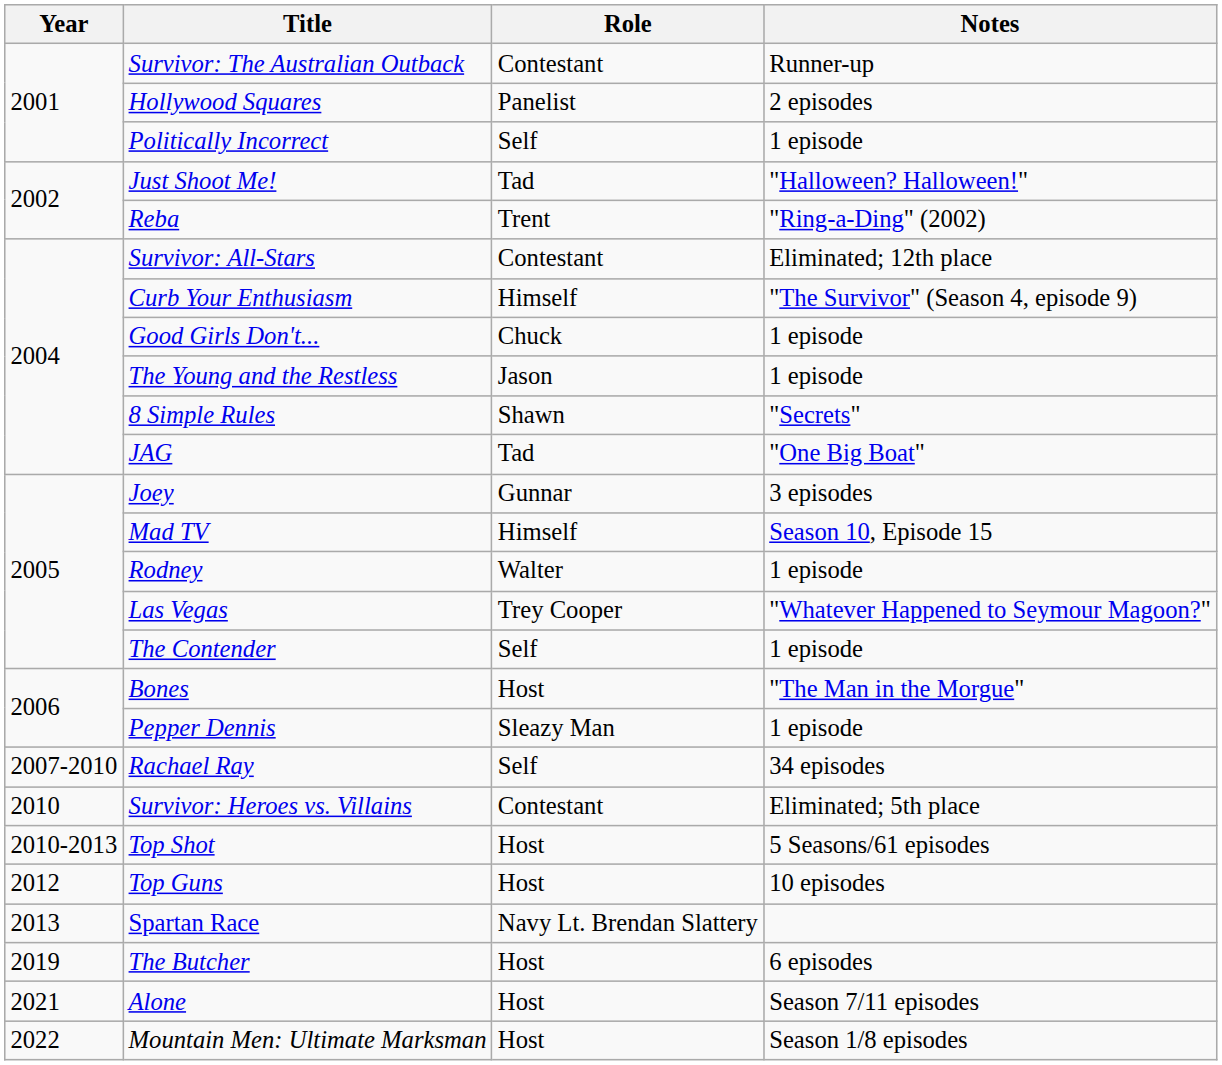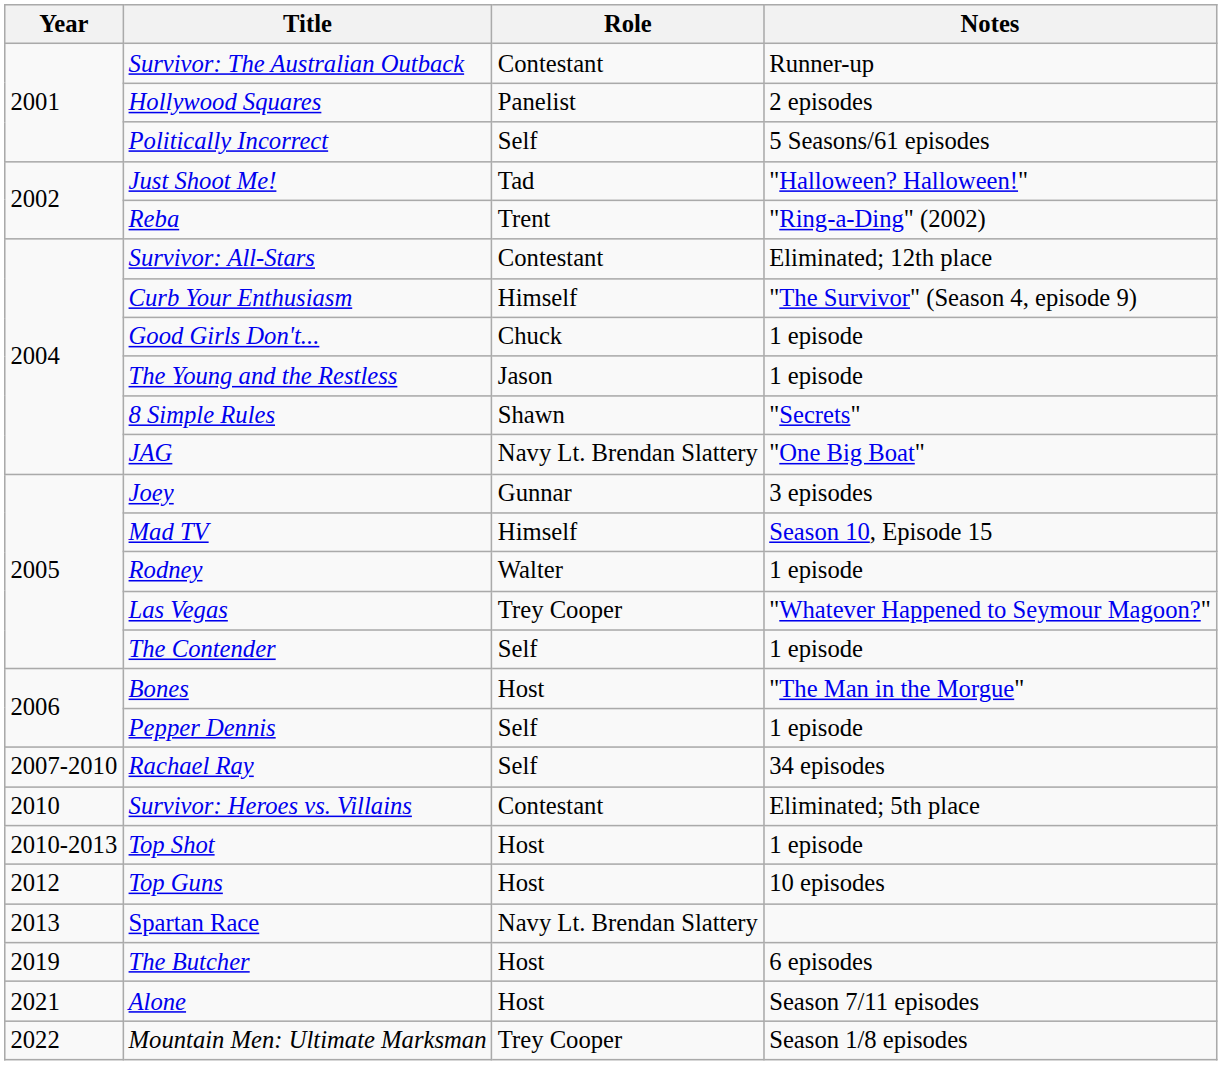 <table class="wikitable sortable">
 <tr>
 <th>Year</th>
 <th>Title</th>
 <th>Role</th>
 <th class="unsortable">Notes</th>
 </tr>
 <tr>
 <td rowspan="3">2001</td>
 <td><em><a href='#'>Survivor: The Australian Outback</a></em></td>
 <td>Contestant</td>
 <td>Runner-up</td>
 </tr>
 <tr>
 <td><em><a href='#'>Hollywood Squares</a></em></td>
 <td>Panelist</td>
 <td>2 episodes</td>
 </tr>
 <tr>
 <td><em><a href='#'>Politically Incorrect</a></em></td>
 <td>Self</td>
-<td>1 episode</td>
+<td>5 Seasons/61 episodes</td>
 </tr>
 <tr>
 <td rowspan="2">2002</td>
 <td><em><a href='#'>Just Shoot Me!</a></em></td>
 <td>Tad</td>
 <td>"<a href='#'>Halloween? Halloween!</a>"</td>
 </tr>
 <tr>
 <td><em><a href='#'>Reba</a></em></td>
 <td>Trent</td>
 <td>"<a href='#'>Ring-a-Ding</a>" (2002)</td>
 </tr>
 <tr>
 <td rowspan="6">2004</td>
 <td><em><a href='#'>Survivor: All-Stars</a></em></td>
 <td>Contestant</td>
 <td>Eliminated; 12th place</td>
 </tr>
 <tr>
 <td><em><a href='#'>Curb Your Enthusiasm</a></em></td>
 <td>Himself</td>
 <td>"<a href='#'>The Survivor</a>" (Season 4, episode 9)</td>
 </tr>
 <tr>
 <td><em><a href='#'>Good Girls Don't...</a></em></td>
 <td>Chuck</td>
 <td>1 episode</td>
 </tr>
 <tr>
 <td><em><a href='#'>The Young and the Restless</a></em></td>
 <td>Jason</td>
 <td>1 episode</td>
 </tr>
 <tr>
 <td><em><a href='#'>8 Simple Rules</a></em></td>
 <td>Shawn</td>
 <td>"<a href='#'>Secrets</a>"</td>
 </tr>
 <tr>
 <td><em><a href='#'>JAG</a></em></td>
-<td>Tad</td>
+<td>Navy Lt. Brendan Slattery</td>
 <td>"<a href='#'>One Big Boat</a>"</td>
 </tr>
 <tr>
 <td rowspan="5">2005</td>
 <td><em><a href='#'>Joey</a></em></td>
 <td>Gunnar</td>
 <td>3 episodes</td>
 </tr>
 <tr>
 <td><em><a href='#'>Mad TV</a></em></td>
 <td>Himself</td>
 <td><a href='#'>Season 10</a>, Episode 15</td>
 </tr>
 <tr>
 <td><em><a href='#'>Rodney</a></em></td>
 <td>Walter</td>
 <td>1 episode</td>
 </tr>
 <tr>
 <td><em><a href='#'>Las Vegas</a></em></td>
 <td>Trey Cooper</td>
 <td>"<a href='#'>Whatever Happened to Seymour Magoon?</a>"</td>
 </tr>
 <tr>
 <td><em><a href='#'>The Contender</a></em></td>
 <td>Self</td>
 <td>1 episode</td>
 </tr>
 <tr>
 <td rowspan="2">2006</td>
 <td><em><a href='#'>Bones</a></em></td>
 <td>Host</td>
 <td>"<a href='#'>The Man in the Morgue</a>"</td>
 </tr>
 <tr>
 <td><em><a href='#'>Pepper Dennis</a></em></td>
-<td>Sleazy Man</td>
+<td>Self</td>
 <td>1 episode</td>
 </tr>
 <tr>
 <td>2007-2010</td>
 <td><em><a href='#'>Rachael Ray</a></em></td>
 <td>Self</td>
 <td>34 episodes</td>
 </tr>
 <tr>
 <td>2010</td>
 <td><em><a href='#'>Survivor: Heroes vs. Villains</a></em></td>
 <td>Contestant</td>
 <td>Eliminated; 5th place</td>
 </tr>
 <tr>
 <td>2010-2013</td>
 <td><em><a href='#'>Top Shot</a></em></td>
 <td>Host</td>
-<td>5 Seasons/61 episodes</td>
+<td>1 episode</td>
 </tr>
 <tr>
 <td>2012</td>
 <td><em><a href='#'>Top Guns</a></em></td>
 <td>Host</td>
 <td>10 episodes</td>
 </tr>
 <tr>
 <td>2013</td>
 <td><a href='#'>Spartan Race</a></td>
 <td>Navy Lt. Brendan Slattery</td>
 <td></td>
 </tr>
 <tr>
 <td>2019</td>
 <td><em><a href='#'>The Butcher</a></em></td>
 <td>Host</td>
 <td>6 episodes</td>
 </tr>
 <tr>
 <td>2021</td>
 <td><em><a href='#'>Alone</a></em></td>
 <td>Host</td>
 <td>Season 7/11 episodes</td>
 </tr>
 <tr>
 <td>2022</td>
 <td><em>Mountain Men: Ultimate Marksman</em></td>
-<td>Host</td>
+<td>Trey Cooper</td>
 <td>Season 1/8 episodes</td>
 </tr>
 </table>
